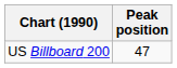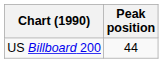 <table class="wikitable">
 <tr>
 <th>Chart (1990)</th>
 <th>Peak<br>position</th>
 </tr>
 <tr>
 <td>US <a href='#'><em>Billboard</em> 200</a></td>
-<td align="center">47</td>
+<td align="center">44</td>
 </tr>
 </table>
